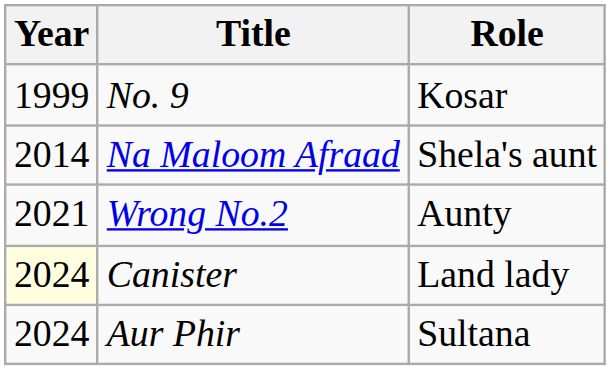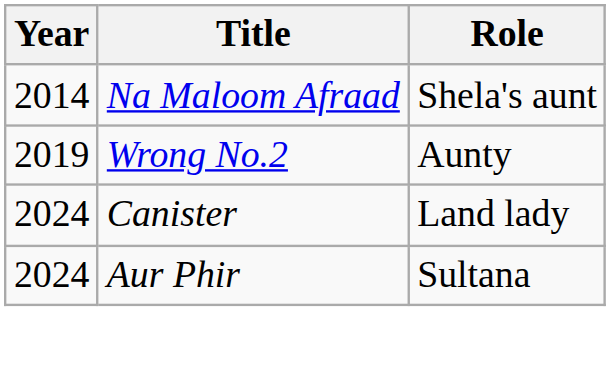 <table class="wikitable">
 <tr>
 <th>Year</th>
 <th>Title</th>
 <th>Role</th>
 </tr>
 <tr>
-<td>1999</td>
-<td><em>No. 9</em></td>
-<td>Kosar</td>
-</tr>
-<tr>
 <td>2014</td>
 <td><em><a href='#'>Na Maloom Afraad</a></em></td>
 <td>Shela's aunt</td>
 </tr>
 <tr>
-<td>2021</td>
+<td>2019</td>
 <td><em><a href='#'>Wrong No.2</a></em></td>
 <td>Aunty</td>
 </tr>
 <tr>
-<td style="background: lightyellow;">2024</td>
+<td>2024</td>
 <td><em>Canister</em></td>
 <td>Land lady</td>
 </tr>
 <tr>
 <td>2024</td>
 <td><em>Aur Phir</em></td>
 <td>Sultana</td>
 </tr>
 </table>
